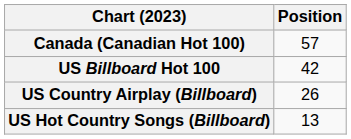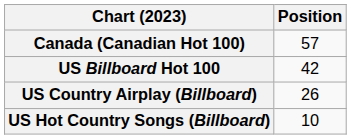 <table class="wikitable sortable plainrowheaders" style="text-align:center">
 <tr>
 <th scope="col">Chart (2023)</th>
 <th scope="col">Position</th>
 </tr>
 <tr>
 <th scope="row">Canada (Canadian Hot 100)</th>
 <td>57</td>
 </tr>
 <tr>
 <th scope="row">US <em>Billboard</em> Hot 100</th>
 <td>42</td>
 </tr>
 <tr>
 <th scope="row">US Country Airplay (<em>Billboard</em>)</th>
 <td>26</td>
 </tr>
 <tr>
 <th scope="row">US Hot Country Songs (<em>Billboard</em>)</th>
-<td>13</td>
+<td>10</td>
 </tr>
 </table>
